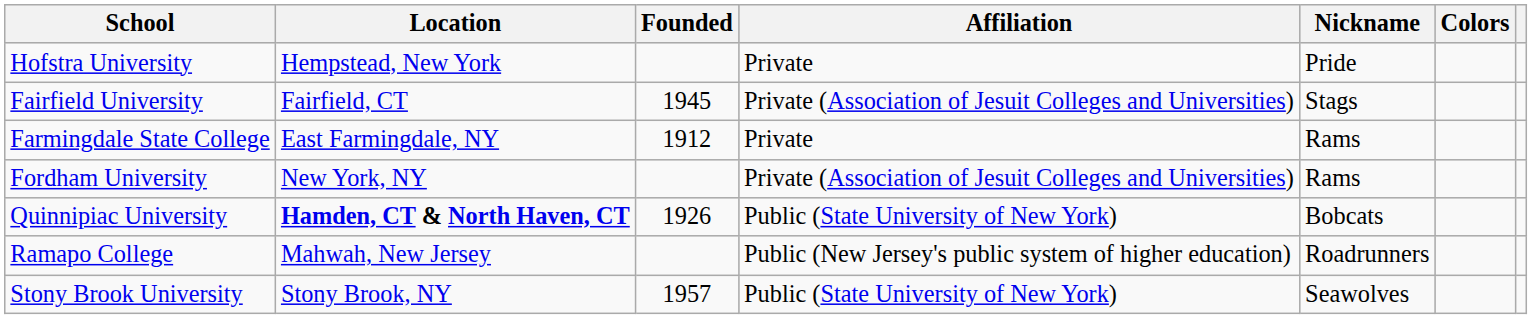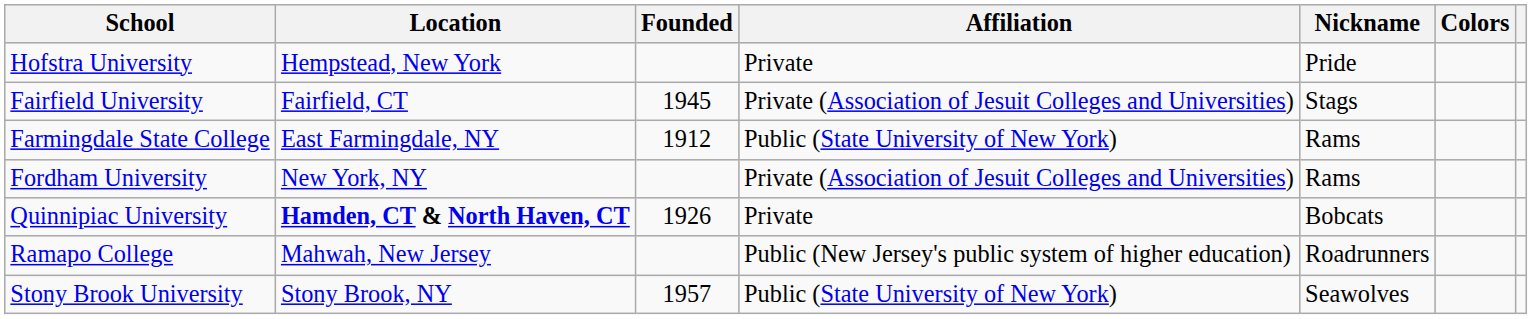 <table class="wikitable sortable">
 <tr>
 <th>School</th>
 <th>Location</th>
 <th>Founded</th>
 <th>Affiliation</th>
 <th>Nickname</th>
 <th>Colors</th>
 <th></th>
 </tr>
 <tr>
 <td><a href='#'>Hofstra University</a></td>
 <td><a href='#'>Hempstead, New York</a></td>
 <td></td>
 <td>Private</td>
 <td>Pride</td>
 <td> </td>
 <td></td>
 </tr>
 <tr>
 <td><a href='#'>Fairfield University</a></td>
 <td><a href='#'>Fairfield, CT</a></td>
 <td align=center>1945</td>
 <td>Private (<a href='#'>Association of Jesuit Colleges and Universities</a>)</td>
 <td>Stags</td>
 <td> </td>
 <td></td>
 </tr>
 <tr>
 <td><a href='#'>Farmingdale State College</a></td>
 <td><a href='#'>East Farmingdale, NY</a></td>
 <td align=center>1912</td>
-<td>Private</td>
+<td>Public (<a href='#'>State University of New York</a>)</td>
 <td>Rams</td>
 <td> </td>
 <td></td>
 </tr>
 <tr>
 <td><a href='#'>Fordham University</a></td>
 <td><a href='#'>New York, NY</a></td>
 <td></td>
 <td>Private (<a href='#'>Association of Jesuit Colleges and Universities</a>)</td>
 <td>Rams</td>
 <td> </td>
 <td></td>
 </tr>
 <tr>
 <td><a href='#'>Quinnipiac University</a></td>
 <td><strong><a href='#'>Hamden, CT</a> & <a href='#'>North Haven, CT</a></strong></td>
 <td align=center>1926</td>
-<td>Public (<a href='#'>State University of New York</a>)</td>
+<td>Private</td>
 <td>Bobcats</td>
 <td> </td>
 <td></td>
 </tr>
 <tr>
 <td><a href='#'>Ramapo College</a></td>
 <td><a href='#'>Mahwah, New Jersey</a></td>
 <td></td>
 <td>Public (New Jersey's public system of higher education)</td>
 <td>Roadrunners</td>
 <td> </td>
 <td></td>
 </tr>
 <tr>
 <td><a href='#'>Stony Brook University</a></td>
 <td><a href='#'>Stony Brook, NY</a></td>
 <td align=center>1957</td>
 <td>Public (<a href='#'>State University of New York</a>)</td>
 <td>Seawolves</td>
 <td> </td>
 <td></td>
 </tr>
 </table>
